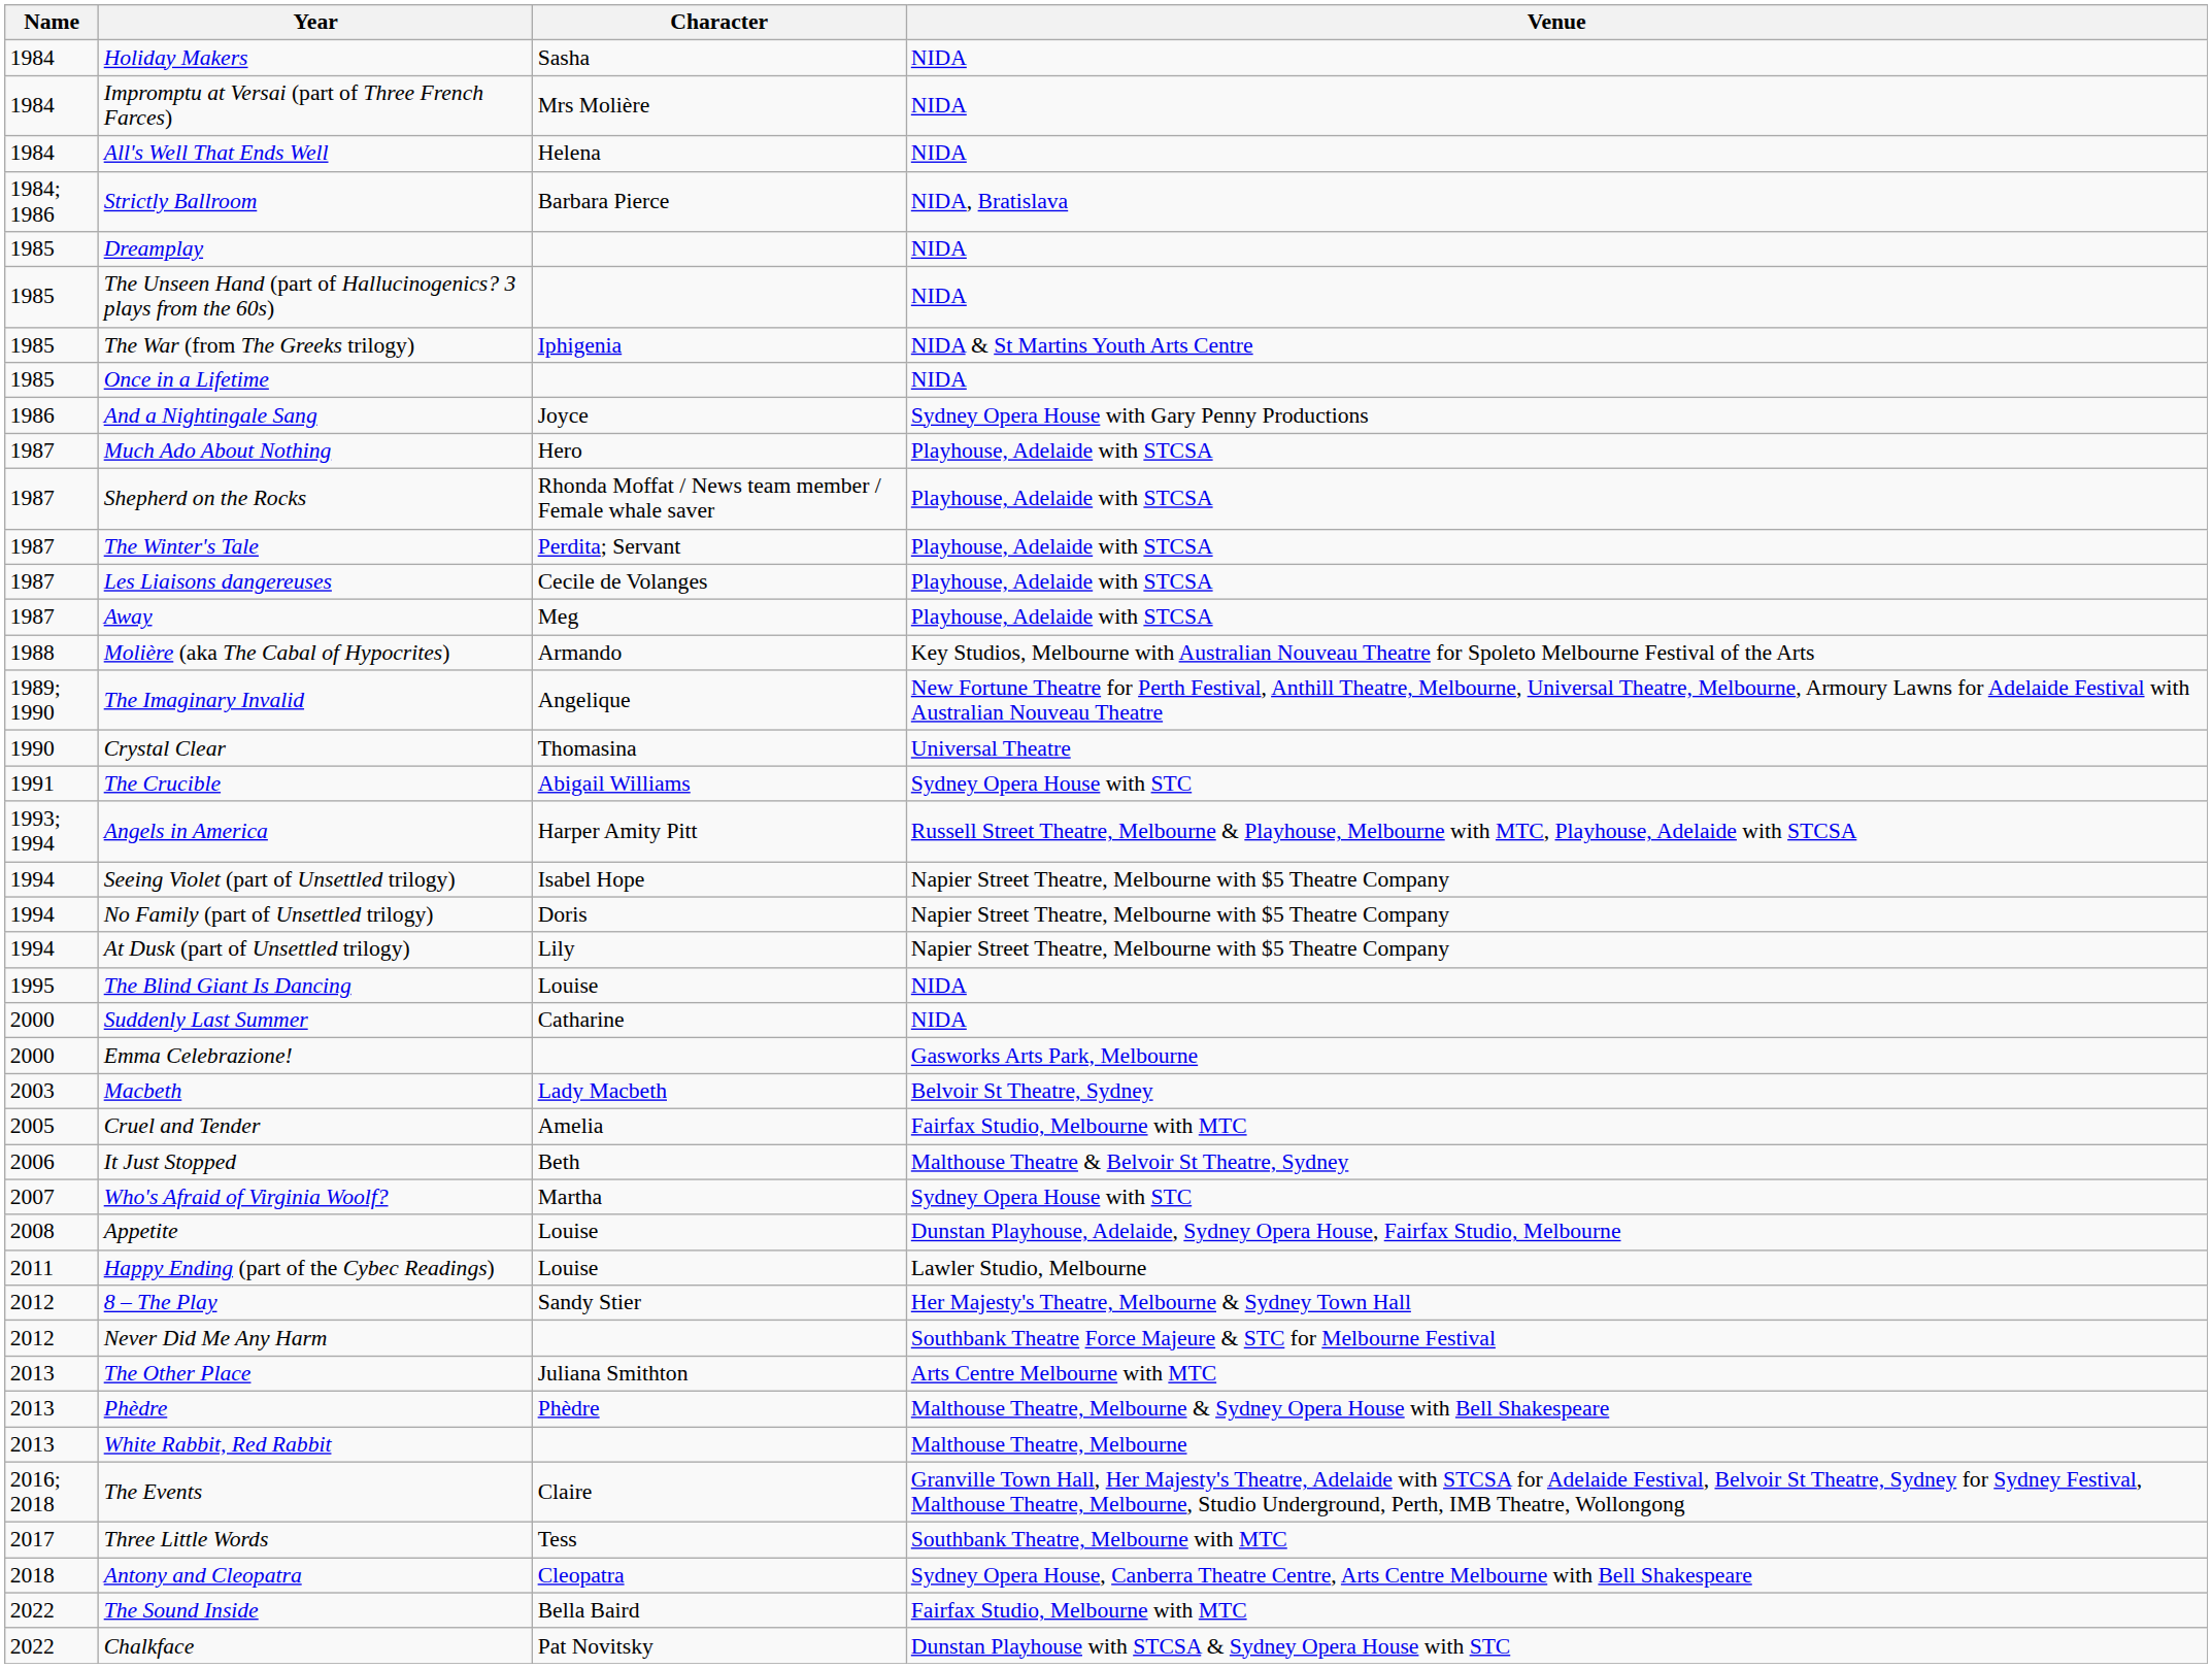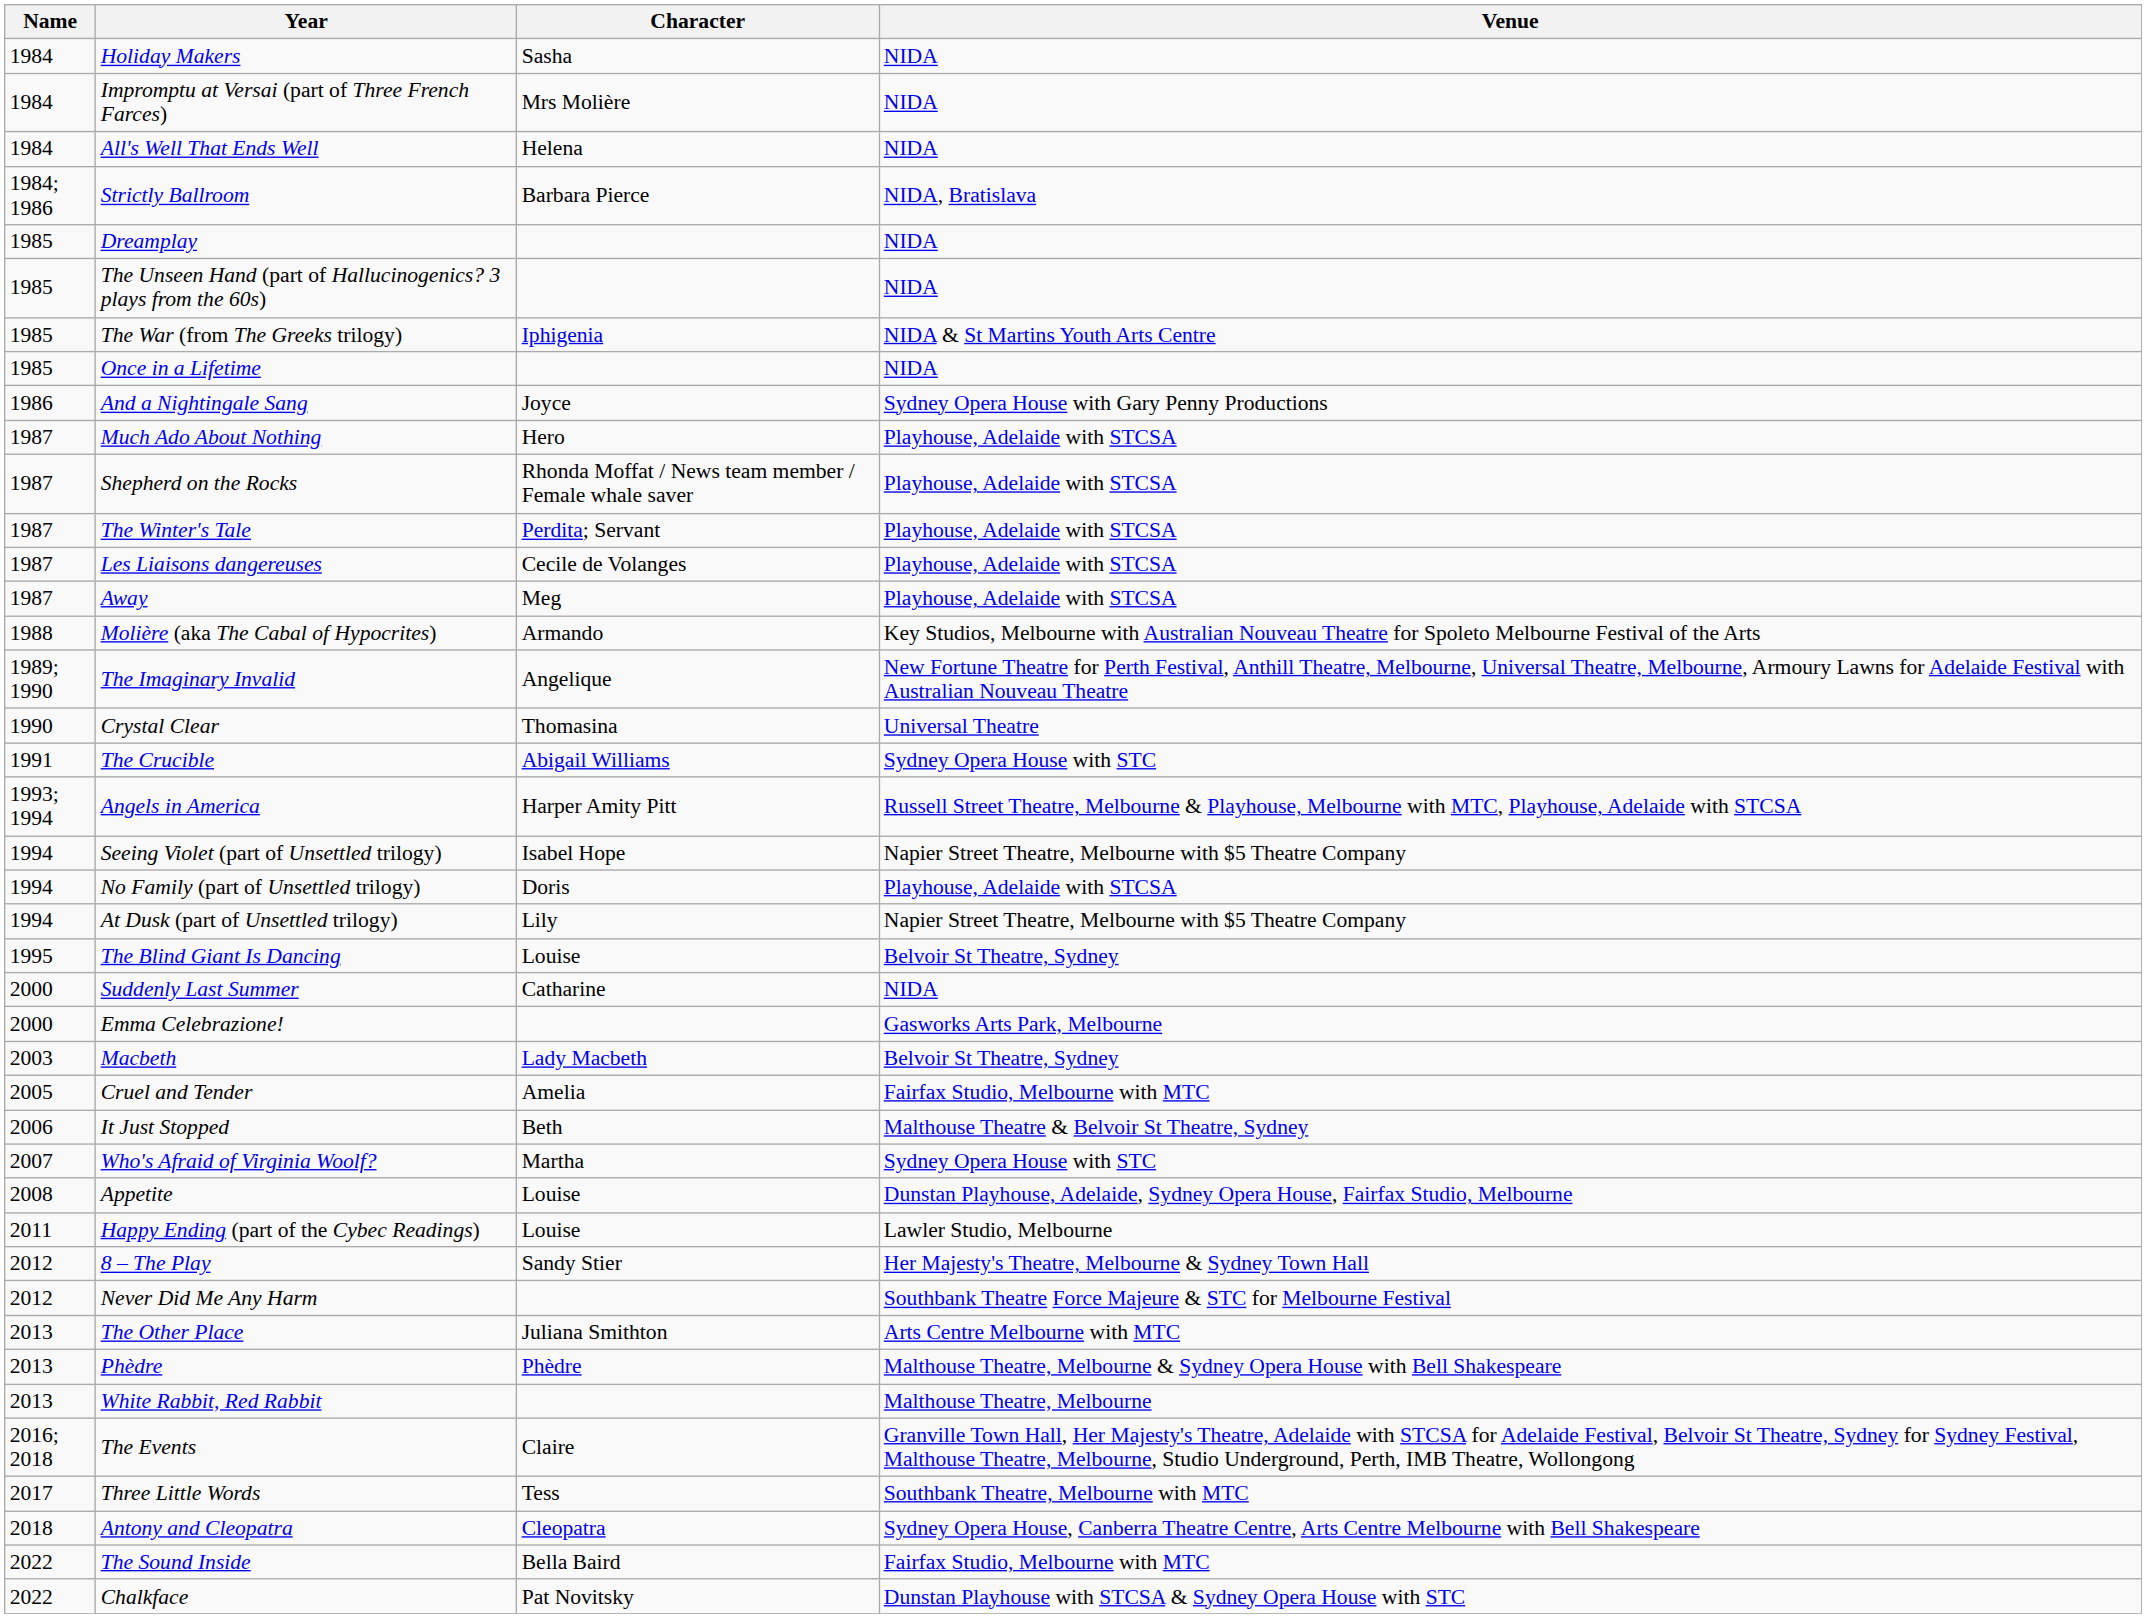 <table class="wikitable" style="width:100%;">
 <tr>
 <th>Name</th>
 <th>Year</th>
 <th>Character</th>
 <th>Venue</th>
 </tr>
 <tr>
 <td>1984</td>
 <td><em><a href='#'>Holiday Makers</a></em></td>
 <td>Sasha</td>
 <td><a href='#'>NIDA</a></td>
 </tr>
 <tr>
 <td>1984</td>
 <td><em>Impromptu at Versai</em> (part of <em>Three French Farces</em>)</td>
 <td>Mrs Molière</td>
 <td><a href='#'>NIDA</a></td>
 </tr>
 <tr>
 <td>1984</td>
 <td><em><a href='#'>All's Well That Ends Well</a></em></td>
 <td>Helena</td>
 <td><a href='#'>NIDA</a></td>
 </tr>
 <tr>
 <td>1984; 1986</td>
 <td><em><a href='#'>Strictly Ballroom</a></em></td>
 <td>Barbara Pierce</td>
 <td><a href='#'>NIDA</a>, <a href='#'>Bratislava</a></td>
 </tr>
 <tr>
 <td>1985</td>
 <td><em><a href='#'>Dreamplay</a></em></td>
 <td></td>
 <td><a href='#'>NIDA</a></td>
 </tr>
 <tr>
 <td>1985</td>
 <td><em>The Unseen Hand</em> (part of <em>Hallucinogenics? 3 plays from the 60s</em>)</td>
 <td></td>
 <td><a href='#'>NIDA</a></td>
 </tr>
 <tr>
 <td>1985</td>
 <td><em>The War</em> (from <em>The Greeks</em> trilogy)</td>
 <td><a href='#'>Iphigenia</a></td>
 <td><a href='#'>NIDA</a> & <a href='#'>St Martins Youth Arts Centre</a></td>
 </tr>
 <tr>
 <td>1985</td>
 <td><em><a href='#'>Once in a Lifetime</a></em></td>
 <td></td>
 <td><a href='#'>NIDA</a></td>
 </tr>
 <tr>
 <td>1986</td>
 <td><em><a href='#'>And a Nightingale Sang</a></em></td>
 <td>Joyce</td>
 <td><a href='#'>Sydney Opera House</a> with Gary Penny Productions</td>
 </tr>
 <tr>
 <td>1987</td>
 <td><em><a href='#'>Much Ado About Nothing</a></em></td>
 <td>Hero</td>
 <td><a href='#'>Playhouse, Adelaide</a> with <a href='#'>STCSA</a></td>
 </tr>
 <tr>
 <td>1987</td>
 <td><em>Shepherd on the Rocks</em></td>
 <td>Rhonda Moffat / News team member / Female whale saver</td>
 <td><a href='#'>Playhouse, Adelaide</a> with <a href='#'>STCSA</a></td>
 </tr>
 <tr>
 <td>1987</td>
 <td><em><a href='#'>The Winter's Tale</a></em></td>
 <td><a href='#'>Perdita</a>; Servant</td>
 <td><a href='#'>Playhouse, Adelaide</a> with <a href='#'>STCSA</a></td>
 </tr>
 <tr>
 <td>1987</td>
 <td><em><a href='#'>Les Liaisons dangereuses</a></em></td>
 <td>Cecile de Volanges</td>
 <td><a href='#'>Playhouse, Adelaide</a> with <a href='#'>STCSA</a></td>
 </tr>
 <tr>
 <td>1987</td>
 <td><em><a href='#'>Away</a></em></td>
 <td>Meg</td>
 <td><a href='#'>Playhouse, Adelaide</a> with <a href='#'>STCSA</a></td>
 </tr>
 <tr>
 <td>1988</td>
 <td><em><a href='#'>Molière</a></em> (aka <em>The Cabal of Hypocrites</em>)</td>
 <td>Armando</td>
 <td>Key Studios, Melbourne with <a href='#'>Australian Nouveau Theatre</a> for Spoleto Melbourne Festival of the Arts</td>
 </tr>
 <tr>
 <td>1989; 1990</td>
 <td><em><a href='#'>The Imaginary Invalid</a></em></td>
 <td>Angelique</td>
 <td><a href='#'>New Fortune Theatre</a> for <a href='#'>Perth Festival</a>, <a href='#'>Anthill Theatre, Melbourne</a>, <a href='#'>Universal Theatre, Melbourne</a>, Armoury Lawns for <a href='#'>Adelaide Festival</a> with <a href='#'>Australian Nouveau Theatre</a></td>
 </tr>
 <tr>
 <td>1990</td>
 <td><em>Crystal Clear</em></td>
 <td>Thomasina</td>
 <td><a href='#'>Universal Theatre</a></td>
 </tr>
 <tr>
 <td>1991</td>
 <td><em><a href='#'>The Crucible</a></em></td>
 <td><a href='#'>Abigail Williams</a></td>
 <td><a href='#'>Sydney Opera House</a> with <a href='#'>STC</a></td>
 </tr>
 <tr>
 <td>1993; 1994</td>
 <td><em><a href='#'>Angels in America</a></em></td>
 <td>Harper Amity Pitt</td>
 <td><a href='#'>Russell Street Theatre, Melbourne</a> & <a href='#'>Playhouse, Melbourne</a> with <a href='#'>MTC</a>, <a href='#'>Playhouse, Adelaide</a> with <a href='#'>STCSA</a></td>
 </tr>
 <tr>
 <td>1994</td>
 <td><em>Seeing Violet</em> (part of <em>Unsettled</em> trilogy)</td>
 <td>Isabel Hope</td>
 <td>Napier Street Theatre, Melbourne with $5 Theatre Company</td>
 </tr>
 <tr>
 <td>1994</td>
 <td><em>No Family</em> (part of <em>Unsettled</em> trilogy)</td>
 <td>Doris</td>
-<td>Napier Street Theatre, Melbourne with $5 Theatre Company</td>
+<td><a href='#'>Playhouse, Adelaide</a> with <a href='#'>STCSA</a></td>
 </tr>
 <tr>
 <td>1994</td>
 <td><em>At Dusk</em> (part of <em>Unsettled</em> trilogy)</td>
 <td>Lily</td>
 <td>Napier Street Theatre, Melbourne with $5 Theatre Company</td>
 </tr>
 <tr>
 <td>1995</td>
 <td><em><a href='#'>The Blind Giant Is Dancing</a></em></td>
 <td>Louise</td>
-<td><a href='#'>NIDA</a></td>
+<td><a href='#'>Belvoir St Theatre, Sydney</a></td>
 </tr>
 <tr>
 <td>2000</td>
 <td><em><a href='#'>Suddenly Last Summer</a></em></td>
 <td>Catharine</td>
 <td><a href='#'>NIDA</a></td>
 </tr>
 <tr>
 <td>2000</td>
 <td><em>Emma Celebrazione!</em></td>
 <td></td>
 <td><a href='#'>Gasworks Arts Park, Melbourne</a></td>
 </tr>
 <tr>
 <td>2003</td>
 <td><em><a href='#'>Macbeth</a></em></td>
 <td><a href='#'>Lady Macbeth</a></td>
 <td><a href='#'>Belvoir St Theatre, Sydney</a></td>
 </tr>
 <tr>
 <td>2005</td>
 <td><em>Cruel and Tender</em></td>
 <td>Amelia</td>
 <td><a href='#'>Fairfax Studio, Melbourne</a> with <a href='#'>MTC</a></td>
 </tr>
 <tr>
 <td>2006</td>
 <td><em>It Just Stopped</em></td>
 <td>Beth</td>
 <td><a href='#'>Malthouse Theatre</a> & <a href='#'>Belvoir St Theatre, Sydney</a></td>
 </tr>
 <tr>
 <td>2007</td>
 <td><em><a href='#'>Who's Afraid of Virginia Woolf?</a></em></td>
 <td>Martha</td>
 <td><a href='#'>Sydney Opera House</a> with <a href='#'>STC</a></td>
 </tr>
 <tr>
 <td>2008</td>
 <td><em>Appetite</em></td>
 <td>Louise</td>
 <td><a href='#'>Dunstan Playhouse, Adelaide</a>, <a href='#'>Sydney Opera House</a>, <a href='#'>Fairfax Studio, Melbourne</a></td>
 </tr>
 <tr>
 <td>2011</td>
 <td><em><a href='#'>Happy Ending</a></em> (part of the <em>Cybec Readings</em>)</td>
 <td>Louise</td>
 <td>Lawler Studio, Melbourne</td>
 </tr>
 <tr>
 <td>2012</td>
 <td><em><a href='#'>8 – The Play</a></em></td>
 <td>Sandy Stier</td>
 <td><a href='#'>Her Majesty's Theatre, Melbourne</a> & <a href='#'>Sydney Town Hall</a></td>
 </tr>
 <tr>
 <td>2012</td>
 <td><em>Never Did Me Any Harm</em></td>
 <td></td>
 <td><a href='#'>Southbank Theatre</a> <a href='#'>Force Majeure</a> & <a href='#'>STC</a> for <a href='#'>Melbourne Festival</a></td>
 </tr>
 <tr>
 <td>2013</td>
 <td><em><a href='#'>The Other Place</a></em></td>
 <td>Juliana Smithton</td>
 <td><a href='#'>Arts Centre Melbourne</a> with <a href='#'>MTC</a></td>
 </tr>
 <tr>
 <td>2013</td>
 <td><em><a href='#'>Phèdre</a></em></td>
 <td><a href='#'>Phèdre</a></td>
 <td><a href='#'>Malthouse Theatre, Melbourne</a> & <a href='#'>Sydney Opera House</a> with <a href='#'>Bell Shakespeare</a></td>
 </tr>
 <tr>
 <td>2013</td>
 <td><em><a href='#'>White Rabbit, Red Rabbit</a></em></td>
 <td></td>
 <td><a href='#'>Malthouse Theatre, Melbourne</a></td>
 </tr>
 <tr>
 <td>2016; 2018</td>
 <td><em>The Events</em></td>
 <td>Claire</td>
 <td><a href='#'>Granville Town Hall</a>, <a href='#'>Her Majesty's Theatre, Adelaide</a> with <a href='#'>STCSA</a> for <a href='#'>Adelaide Festival</a>, <a href='#'>Belvoir St Theatre, Sydney</a> for <a href='#'>Sydney Festival</a>, <a href='#'>Malthouse Theatre, Melbourne</a>, Studio Underground, Perth, IMB Theatre, Wollongong</td>
 </tr>
 <tr>
 <td>2017</td>
 <td><em>Three Little Words</em></td>
 <td>Tess</td>
 <td><a href='#'>Southbank Theatre, Melbourne</a> with <a href='#'>MTC</a></td>
 </tr>
 <tr>
 <td>2018</td>
 <td><em><a href='#'>Antony and Cleopatra</a></em></td>
 <td><a href='#'>Cleopatra</a></td>
 <td><a href='#'>Sydney Opera House</a>, <a href='#'>Canberra Theatre Centre</a>, <a href='#'>Arts Centre Melbourne</a> with <a href='#'>Bell Shakespeare</a></td>
 </tr>
 <tr>
 <td>2022</td>
 <td><em><a href='#'>The Sound Inside</a></em></td>
 <td>Bella Baird</td>
 <td><a href='#'>Fairfax Studio, Melbourne</a> with <a href='#'>MTC</a></td>
 </tr>
 <tr>
 <td>2022</td>
 <td><em>Chalkface</em></td>
 <td>Pat Novitsky</td>
 <td><a href='#'>Dunstan Playhouse</a> with <a href='#'>STCSA</a> & <a href='#'>Sydney Opera House</a> with <a href='#'>STC</a></td>
 </tr>
 </table>
